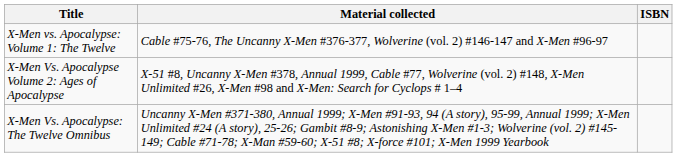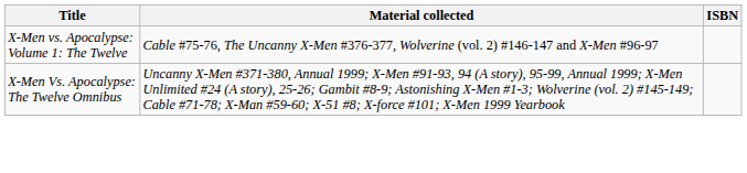 <table class="wikitable">
 <tr>
 <th>Title</th>
 <th>Material collected</th>
 <th>ISBN</th>
 </tr>
 <tr>
 <td><em>X-Men vs. Apocalypse: Volume 1: The Twelve</em></td>
 <td><em>Cable</em> #75-76, <em>The Uncanny X-Men</em> #376-377, <em>Wolverine</em> (vol. 2) #146-147 and <em>X-Men</em> #96-97</td>
 <td></td>
 </tr>
 <tr>
-<td><em>X-Men Vs. Apocalypse Volume 2: Ages of Apocalypse</em></td>
-<td><em>X-51</em> #8, <em>Uncanny X-Men</em> #378, <em>Annual 1999, Cable</em> #77, <em>Wolverine</em> (vol. 2) #148, <em>X-Men Unlimited</em> #26, <em>X-Men</em> #98 and <em>X-Men: Search for Cyclops</em> # 1–4</td>
-<td></td>
-</tr>
-<tr>
 <td><em>X-Men Vs. Apocalypse: The Twelve Omnibus</em></td>
 <td><em>Uncanny X-Men #371-380, Annual 1999; X-Men #91-93, 94 (A story), 95-99, Annual 1999; X-Men Unlimited #24 (A story), 25-26; Gambit #8-9; Astonishing X-Men #1-3; Wolverine (vol. 2) #145-149; Cable #71-78; X-Man #59-60; X-51 #8; X-force #101; X-Men 1999 Yearbook</em></td>
 <td></td>
 </tr>
 </table>
